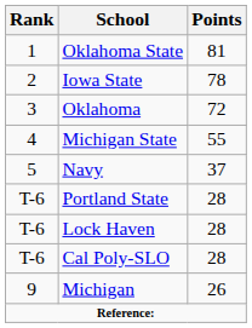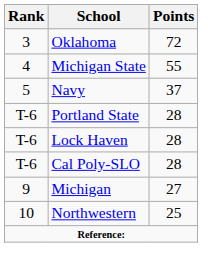 <table class="wikitable" style="text-align:center">
 <tr>
 <th>Rank</th>
 <th>School</th>
 <th>Points</th>
-</tr>
-<tr>
-<td>1</td>
-<td align=left><a href='#'>Oklahoma State</a></td>
-<td>81</td>
-</tr>
-<tr>
-<td>2</td>
-<td align=left><a href='#'>Iowa State</a></td>
-<td>78</td>
 </tr>
 <tr>
 <td>3</td>
 <td align=left><a href='#'>Oklahoma</a></td>
 <td>72</td>
 </tr>
 <tr>
 <td>4</td>
 <td align=left><a href='#'>Michigan State</a></td>
 <td>55</td>
 </tr>
 <tr>
 <td>5</td>
 <td align=left><a href='#'>Navy</a></td>
 <td>37</td>
 </tr>
 <tr>
 <td>T-6</td>
 <td align=left><a href='#'>Portland State</a></td>
 <td>28</td>
 </tr>
 <tr>
 <td>T-6</td>
 <td align=left><a href='#'>Lock Haven</a></td>
 <td>28</td>
 </tr>
 <tr>
 <td>T-6</td>
 <td align=left><a href='#'>Cal Poly-SLO</a></td>
 <td>28</td>
 </tr>
 <tr>
 <td>9</td>
 <td align=left><a href='#'>Michigan</a></td>
-<td>26</td>
+<td>27</td>
+</tr>
+<tr>
+<td>10</td>
+<td align=left><a href='#'>Northwestern</a></td>
+<td>25</td>
 </tr>
 <tr>
 <td colspan="3"  style="font-size:8pt; text-align:center;"><strong>Reference:</strong></td>
 </tr>
 </table>
